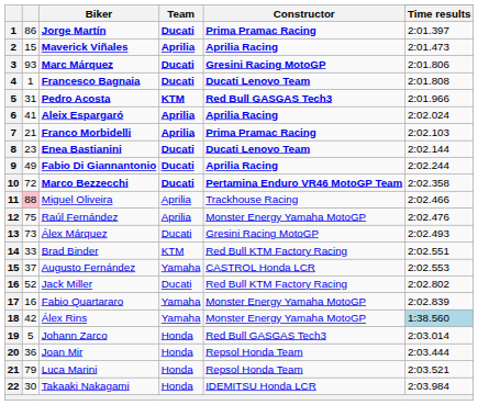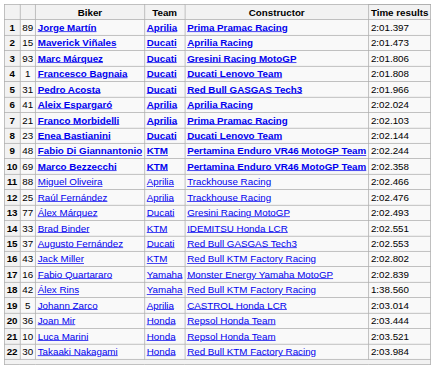 <table class="wikitable sortable" style="font-size: 85%;">
 <tr>
 <th rowspan="2"></th>
 <th rowspan="2"></th>
 <th rowspan="2">Biker</th>
 <th rowspan="2">Team</th>
 <th rowspan="2">Constructor</th>
 </tr>
 <tr>
 <th scope="col">Time results</th>
 </tr>
 <tr>
 <th scope="row">1</th>
-<td align="center">86</td>
+<td align="center">89</td>
 <td><strong> <a href='#'>Jorge Martín</a></strong></td>
-<td><strong><a href='#'>Ducati</a></strong></td>
+<td><strong><a href='#'>Aprilia</a></strong></td>
 <td><strong><a href='#'>Prima Pramac Racing</a></strong></td>
 <td>2:01.397</td>
 </tr>
 <tr>
 <th scope="row">2</th>
 <td align="center">15</td>
 <td><strong> <a href='#'>Maverick Viñales</a></strong></td>
-<td><strong><a href='#'>Aprilia</a></strong></td>
+<td><strong><a href='#'>Ducati</a></strong></td>
 <td><strong><a href='#'>Aprilia Racing</a></strong></td>
 <td>2:01.473</td>
 </tr>
 <tr>
 <th scope="row">3</th>
 <td align="center">93</td>
 <td><strong> <a href='#'>Marc Márquez</a></strong></td>
 <td><strong><a href='#'>Ducati</a></strong></td>
 <td><strong><a href='#'>Gresini Racing MotoGP</a></strong></td>
 <td>2:01.806</td>
 </tr>
 <tr>
 <th scope="row">4</th>
 <td align="center">1</td>
 <td><strong> <a href='#'>Francesco Bagnaia</a></strong></td>
 <td><strong><a href='#'>Ducati</a></strong></td>
 <td><strong><a href='#'>Ducati Lenovo Team</a></strong></td>
 <td>2:01.808</td>
 </tr>
 <tr>
 <th scope="row">5</th>
 <td align="center">31</td>
 <td> <strong><a href='#'>Pedro Acosta</a></strong></td>
-<td><strong><a href='#'>KTM</a></strong></td>
+<td><strong><a href='#'>Ducati</a></strong></td>
 <td><strong><a href='#'>Red Bull GASGAS Tech3</a></strong></td>
 <td>2:01.966</td>
 </tr>
 <tr>
 <th scope="row">6</th>
 <td align="center">41</td>
 <td> <strong><a href='#'>Aleix Espargaró</a></strong></td>
 <td><strong><a href='#'>Aprilia</a></strong></td>
 <td><strong><a href='#'>Aprilia Racing</a></strong></td>
 <td>2:02.024</td>
 </tr>
 <tr>
 <th scope="row">7</th>
 <td align="center">21</td>
 <td> <strong><a href='#'>Franco Morbidelli</a></strong></td>
 <td><strong><a href='#'>Aprilia</a></strong></td>
 <td><strong><a href='#'>Prima Pramac Racing</a></strong></td>
 <td>2:02.103</td>
 </tr>
 <tr>
 <th scope="row">8</th>
 <td align="center">23</td>
 <td><strong> <a href='#'>Enea Bastianini</a></strong></td>
 <td><strong><a href='#'>Ducati</a></strong></td>
 <td><strong><a href='#'>Ducati Lenovo Team</a></strong></td>
 <td>2:02.144</td>
 </tr>
 <tr>
 <th scope="row">9</th>
-<td align="center">49</td>
+<td align="center">48</td>
 <td> <strong><a href='#'>Fabio Di Giannantonio</a></strong></td>
-<td><strong><a href='#'>Ducati</a></strong></td>
-<td><strong><a href='#'>Aprilia Racing</a></strong></td>
+<td><strong><a href='#'>KTM</a></strong></td>
+<td><strong><a href='#'>Pertamina Enduro VR46 MotoGP Team</a></strong></td>
 <td>2:02.244</td>
 </tr>
 <tr>
 <th scope="row">10</th>
-<td align="center">72</td>
+<td align="center">69</td>
 <td><strong> <a href='#'>Marco Bezzecchi</a></strong></td>
-<td><strong><a href='#'>Ducati</a></strong></td>
+<td><strong><a href='#'>KTM</a></strong></td>
 <td><strong><a href='#'>Pertamina Enduro VR46 MotoGP Team</a></strong></td>
 <td>2:02.358</td>
 </tr>
 <tr>
 <th scope="row">11</th>
-<td align="center" style="background: pink;">88</td>
+<td align="center">88</td>
 <td> <a href='#'>Miguel Oliveira</a></td>
 <td><a href='#'>Aprilia</a></td>
 <td><a href='#'>Trackhouse Racing</a></td>
 <td>2:02.466</td>
 </tr>
 <tr>
 <th scope="row">12</th>
-<td align="center">75</td>
+<td align="center">25</td>
 <td> <a href='#'>Raúl Fernández</a></td>
 <td><a href='#'>Aprilia</a></td>
-<td><a href='#'>Monster Energy Yamaha MotoGP</a></td>
+<td><a href='#'>Trackhouse Racing</a></td>
 <td>2:02.476</td>
 </tr>
 <tr>
 <th scope="row">13</th>
-<td align="center">73</td>
+<td align="center">77</td>
 <td> <a href='#'>Álex Márquez</a></td>
 <td><a href='#'>Ducati</a></td>
 <td><a href='#'>Gresini Racing MotoGP</a></td>
 <td>2:02.493</td>
 </tr>
 <tr>
 <th scope="row">14</th>
 <td align="center">33</td>
 <td> <a href='#'>Brad Binder</a></td>
 <td><a href='#'>KTM</a></td>
-<td><a href='#'>Red Bull KTM Factory Racing</a></td>
+<td><a href='#'>IDEMITSU Honda LCR</a></td>
 <td>2:02.551</td>
 </tr>
 <tr>
 <th scope="row">15</th>
 <td align="center">37</td>
 <td> <a href='#'>Augusto Fernández</a></td>
-<td><a href='#'>Yamaha</a></td>
-<td><a href='#'>CASTROL Honda LCR</a></td>
+<td><a href='#'>Ducati</a></td>
+<td><a href='#'>Red Bull GASGAS Tech3</a></td>
 <td>2:02.553</td>
 </tr>
 <tr>
 <th scope="row">16</th>
-<td align="center">52</td>
+<td align="center">43</td>
 <td> <a href='#'>Jack Miller</a></td>
-<td><a href='#'>Ducati</a></td>
+<td><a href='#'>KTM</a></td>
 <td><a href='#'>Red Bull KTM Factory Racing</a></td>
 <td>2:02.802</td>
 </tr>
 <tr>
 <th scope="row">17</th>
 <td align="center">16</td>
 <td> <a href='#'>Fabio Quartararo</a></td>
 <td><a href='#'>Yamaha</a></td>
 <td><a href='#'>Monster Energy Yamaha MotoGP</a></td>
 <td>2:02.839</td>
 </tr>
 <tr>
 <th scope="row">18</th>
 <td align="center">42</td>
 <td> <a href='#'>Álex Rins</a></td>
 <td><a href='#'>Yamaha</a></td>
-<td><a href='#'>Monster Energy Yamaha MotoGP</a></td>
-<td style="background: lightblue;">1:38.560</td>
+<td><a href='#'>Red Bull KTM Factory Racing</a></td>
+<td>1:38.560</td>
 </tr>
 <tr>
 <th scope="row">19</th>
 <td align="center">5</td>
 <td> <a href='#'>Johann Zarco</a></td>
-<td><a href='#'>Honda</a></td>
-<td><a href='#'>Red Bull GASGAS Tech3</a></td>
+<td><a href='#'>Aprilia</a></td>
+<td><a href='#'>CASTROL Honda LCR</a></td>
 <td>2:03.014</td>
 </tr>
 <tr>
 <th scope="row">20</th>
 <td align="center">36</td>
 <td> <a href='#'>Joan Mir</a></td>
 <td><a href='#'>Honda</a></td>
 <td><a href='#'>Repsol Honda Team</a></td>
 <td>2:03.444</td>
 </tr>
 <tr>
 <th scope="row">21</th>
-<td align="center">79</td>
+<td align="center">10</td>
 <td> <a href='#'>Luca Marini</a></td>
 <td><a href='#'>Honda</a></td>
 <td><a href='#'>Repsol Honda Team</a></td>
 <td>2:03.521</td>
 </tr>
 <tr>
 <th scope="row">22</th>
 <td align="center">30</td>
 <td> <a href='#'>Takaaki Nakagami</a></td>
 <td><a href='#'>Honda</a></td>
-<td><a href='#'>IDEMITSU Honda LCR</a></td>
+<td><a href='#'>Red Bull KTM Factory Racing</a></td>
 <td>2:03.984</td>
 </tr>
 <tr>
 <th colspan="7"></th>
 </tr>
 </table>
